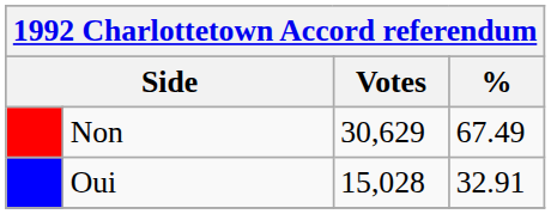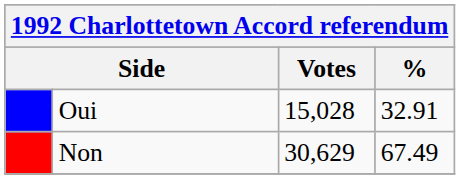 <table class="wikitable" style="font-size: 95%; clear:both">
 <tr style="background-color:#E9E9E9">
 <th colspan=4><a href='#'>1992 Charlottetown Accord referendum</a></th>
 </tr>
 <tr style="background-color:#E9E9E9">
 <th colspan=2 style="width: 130px">Side</th>
 <th style="width: 50px">Votes</th>
 <th style="width: 40px">%</th>
 </tr>
 <tr>
+<td bgcolor="blue"></td>
+<td>Oui</td>
+<td>15,028</td>
+<td>32.91</td>
+</tr>
+<tr>
 <td bgcolor="red"></td>
 <td>Non</td>
 <td>30,629</td>
 <td>67.49</td>
 </tr>
 <tr>
-<td bgcolor="blue"></td>
-<td>Oui</td>
-<td>15,028</td>
-<td>32.91</td>
-</tr>
-<tr>
 </tr>
 </table>
